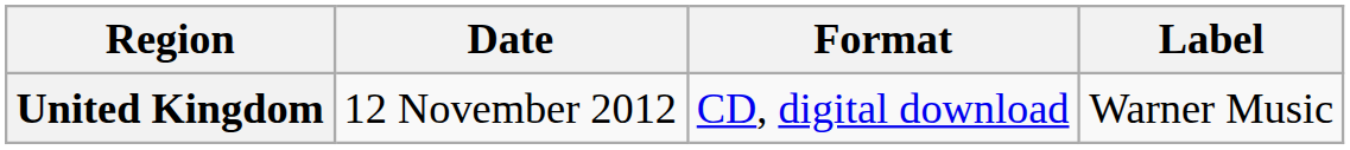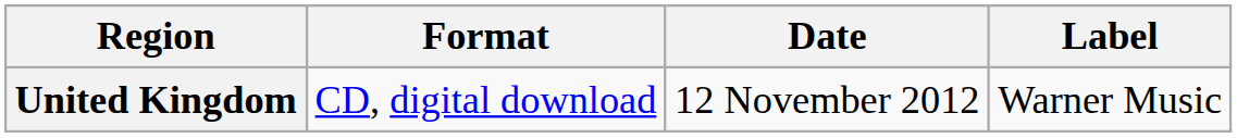 <table class="wikitable plainrowheaders">
 <tr>
 <th scope="col">Region</th>
+<th scope="col">Format</th>
 <th scope="col">Date</th>
-<th scope="col">Format</th>
 <th scope="col">Label</th>
 </tr>
 <tr>
 <th scope="row">United Kingdom</th>
+<td><a href='#'>CD</a>, <a href='#'>digital download</a></td>
 <td>12 November 2012</td>
-<td><a href='#'>CD</a>, <a href='#'>digital download</a></td>
 <td>Warner Music</td>
 </tr>
 </table>
